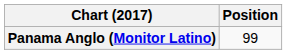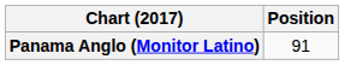 <table class="wikitable plainrowheaders" style="text-align:center;">
 <tr>
 <th scope="col">Chart (2017)</th>
 <th scope="col">Position</th>
 </tr>
 <tr>
 <th scope="row">Panama Anglo (<a href='#'>Monitor Latino</a>)</th>
-<td>99</td>
+<td>91</td>
 </tr>
 </table>
